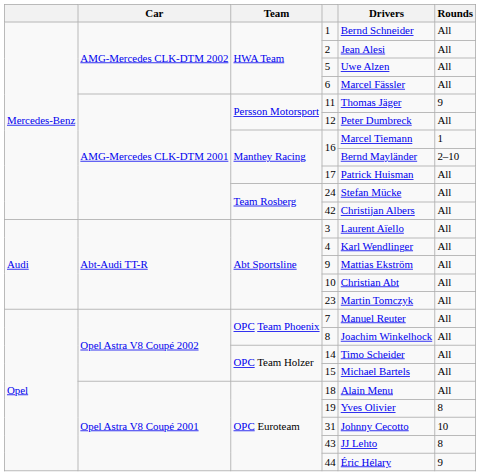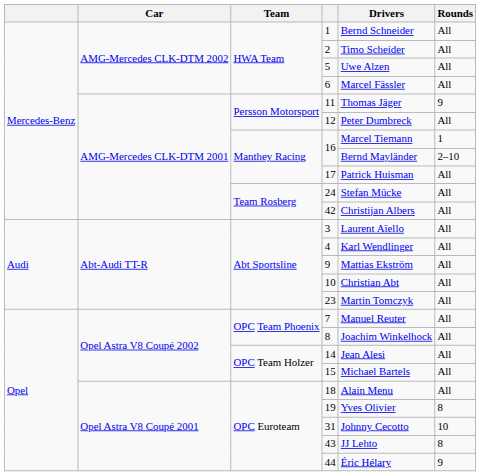 <table class="wikitable sortable" style="font-size: 85%">
 <tr>
 <th></th>
 <th>Car</th>
 <th>Team</th>
 <th></th>
 <th>Drivers</th>
 <th>Rounds</th>
 </tr>
 <tr>
 <td rowspan="11"><a href='#'>Mercedes-Benz</a></td>
 <td rowspan="4"><a href='#'>AMG-Mercedes CLK-DTM 2002</a></td>
 <td rowspan="4"><a href='#'>HWA Team</a></td>
 <td>1</td>
 <td> <a href='#'>Bernd Schneider</a></td>
 <td>All</td>
 </tr>
 <tr>
 <td>2</td>
-<td> <a href='#'>Jean Alesi</a></td>
+<td> <a href='#'>Timo Scheider</a></td>
 <td>All</td>
 </tr>
 <tr>
 <td>5</td>
 <td> <a href='#'>Uwe Alzen</a></td>
 <td>All</td>
 </tr>
 <tr>
 <td>6</td>
 <td> <a href='#'>Marcel Fässler</a></td>
 <td>All</td>
 </tr>
 <tr>
 <td rowspan="7"><a href='#'>AMG-Mercedes CLK-DTM 2001</a></td>
 <td rowspan="2"><a href='#'>Persson Motorsport</a></td>
 <td>11</td>
 <td> <a href='#'>Thomas Jäger</a></td>
 <td>9</td>
 </tr>
 <tr>
 <td>12</td>
 <td> <a href='#'>Peter Dumbreck</a></td>
 <td>All</td>
 </tr>
 <tr>
 <td rowspan="3"><a href='#'>Manthey Racing</a></td>
 <td rowspan="2">16</td>
 <td> <a href='#'>Marcel Tiemann</a></td>
 <td>1</td>
 </tr>
 <tr>
 <td> <a href='#'>Bernd Mayländer</a></td>
 <td>2–10</td>
 </tr>
 <tr>
 <td>17</td>
 <td> <a href='#'>Patrick Huisman</a></td>
 <td>All</td>
 </tr>
 <tr>
 <td rowspan="2"><a href='#'>Team Rosberg</a></td>
 <td>24</td>
 <td> <a href='#'>Stefan Mücke</a></td>
 <td>All</td>
 </tr>
 <tr>
 <td>42</td>
 <td> <a href='#'>Christijan Albers</a></td>
 <td>All</td>
 </tr>
 <tr>
 <td rowspan="5"><a href='#'>Audi</a></td>
 <td rowspan="5"><a href='#'>Abt-Audi TT-R</a></td>
 <td rowspan="5"><a href='#'>Abt Sportsline</a></td>
 <td>3</td>
 <td> <a href='#'>Laurent Aïello</a></td>
 <td>All</td>
 </tr>
 <tr>
 <td>4</td>
 <td> <a href='#'>Karl Wendlinger</a></td>
 <td>All</td>
 </tr>
 <tr>
 <td>9</td>
 <td> <a href='#'>Mattias Ekström</a></td>
 <td>All</td>
 </tr>
 <tr>
 <td>10</td>
 <td> <a href='#'>Christian Abt</a></td>
 <td>All</td>
 </tr>
 <tr>
 <td>23</td>
 <td> <a href='#'>Martin Tomczyk</a></td>
 <td>All</td>
 </tr>
 <tr>
 <td rowspan="9"><a href='#'>Opel</a></td>
 <td rowspan="4"><a href='#'>Opel Astra V8 Coupé 2002</a></td>
 <td rowspan="2"><a href='#'>OPC</a> <a href='#'>Team Phoenix</a></td>
 <td>7</td>
 <td> <a href='#'>Manuel Reuter</a></td>
 <td>All</td>
 </tr>
 <tr>
 <td>8</td>
 <td> <a href='#'>Joachim Winkelhock</a></td>
 <td>All</td>
 </tr>
 <tr>
 <td rowspan="2"><a href='#'>OPC</a> Team Holzer</td>
 <td>14</td>
-<td> <a href='#'>Timo Scheider</a></td>
+<td> <a href='#'>Jean Alesi</a></td>
 <td>All</td>
 </tr>
 <tr>
 <td>15</td>
 <td> <a href='#'>Michael Bartels</a></td>
 <td>All</td>
 </tr>
 <tr>
 <td rowspan="5"><a href='#'>Opel Astra V8 Coupé 2001</a></td>
 <td rowspan="5"><a href='#'>OPC</a> Euroteam</td>
 <td>18</td>
 <td> <a href='#'>Alain Menu</a></td>
 <td>All</td>
 </tr>
 <tr>
 <td>19</td>
 <td> <a href='#'>Yves Olivier</a></td>
 <td>8</td>
 </tr>
 <tr>
 <td>31</td>
 <td> <a href='#'>Johnny Cecotto</a></td>
 <td>10</td>
 </tr>
 <tr>
 <td>43</td>
 <td> <a href='#'>JJ Lehto</a></td>
 <td>8</td>
 </tr>
 <tr>
 <td>44</td>
 <td> <a href='#'>Éric Hélary</a></td>
 <td>9</td>
 </tr>
 </table>
